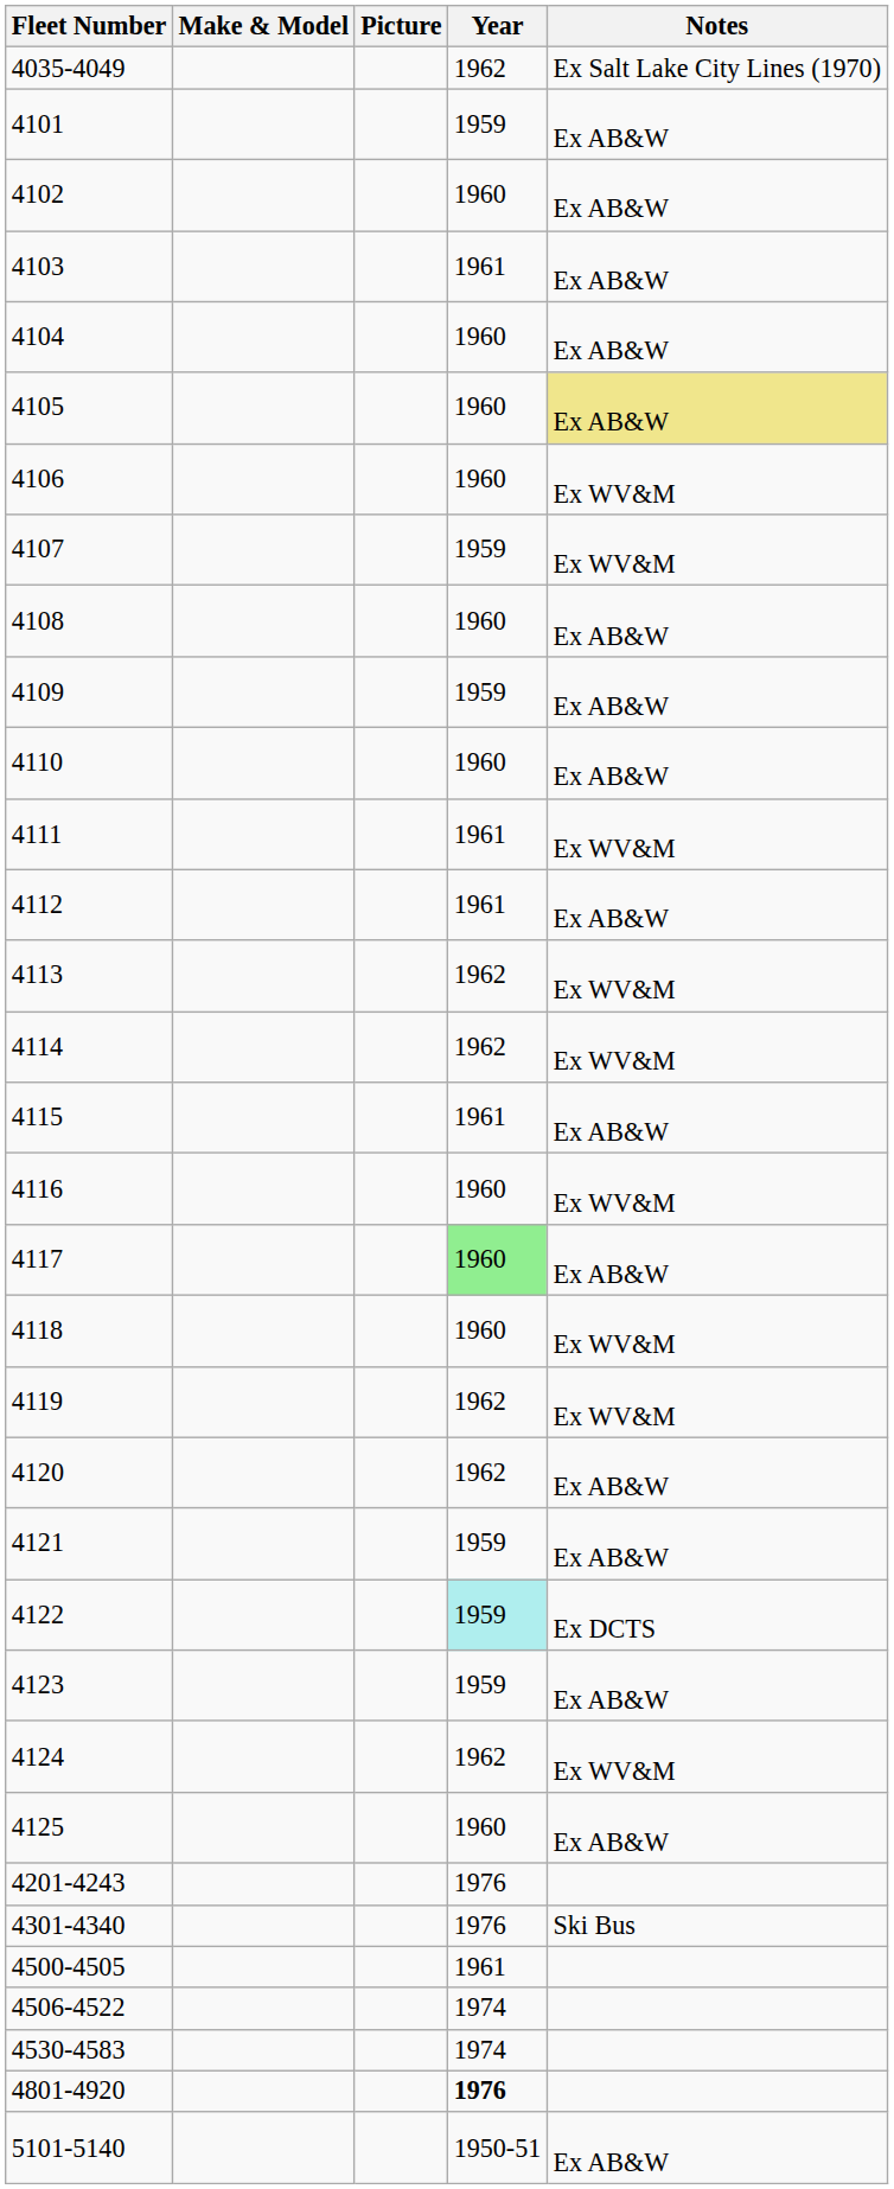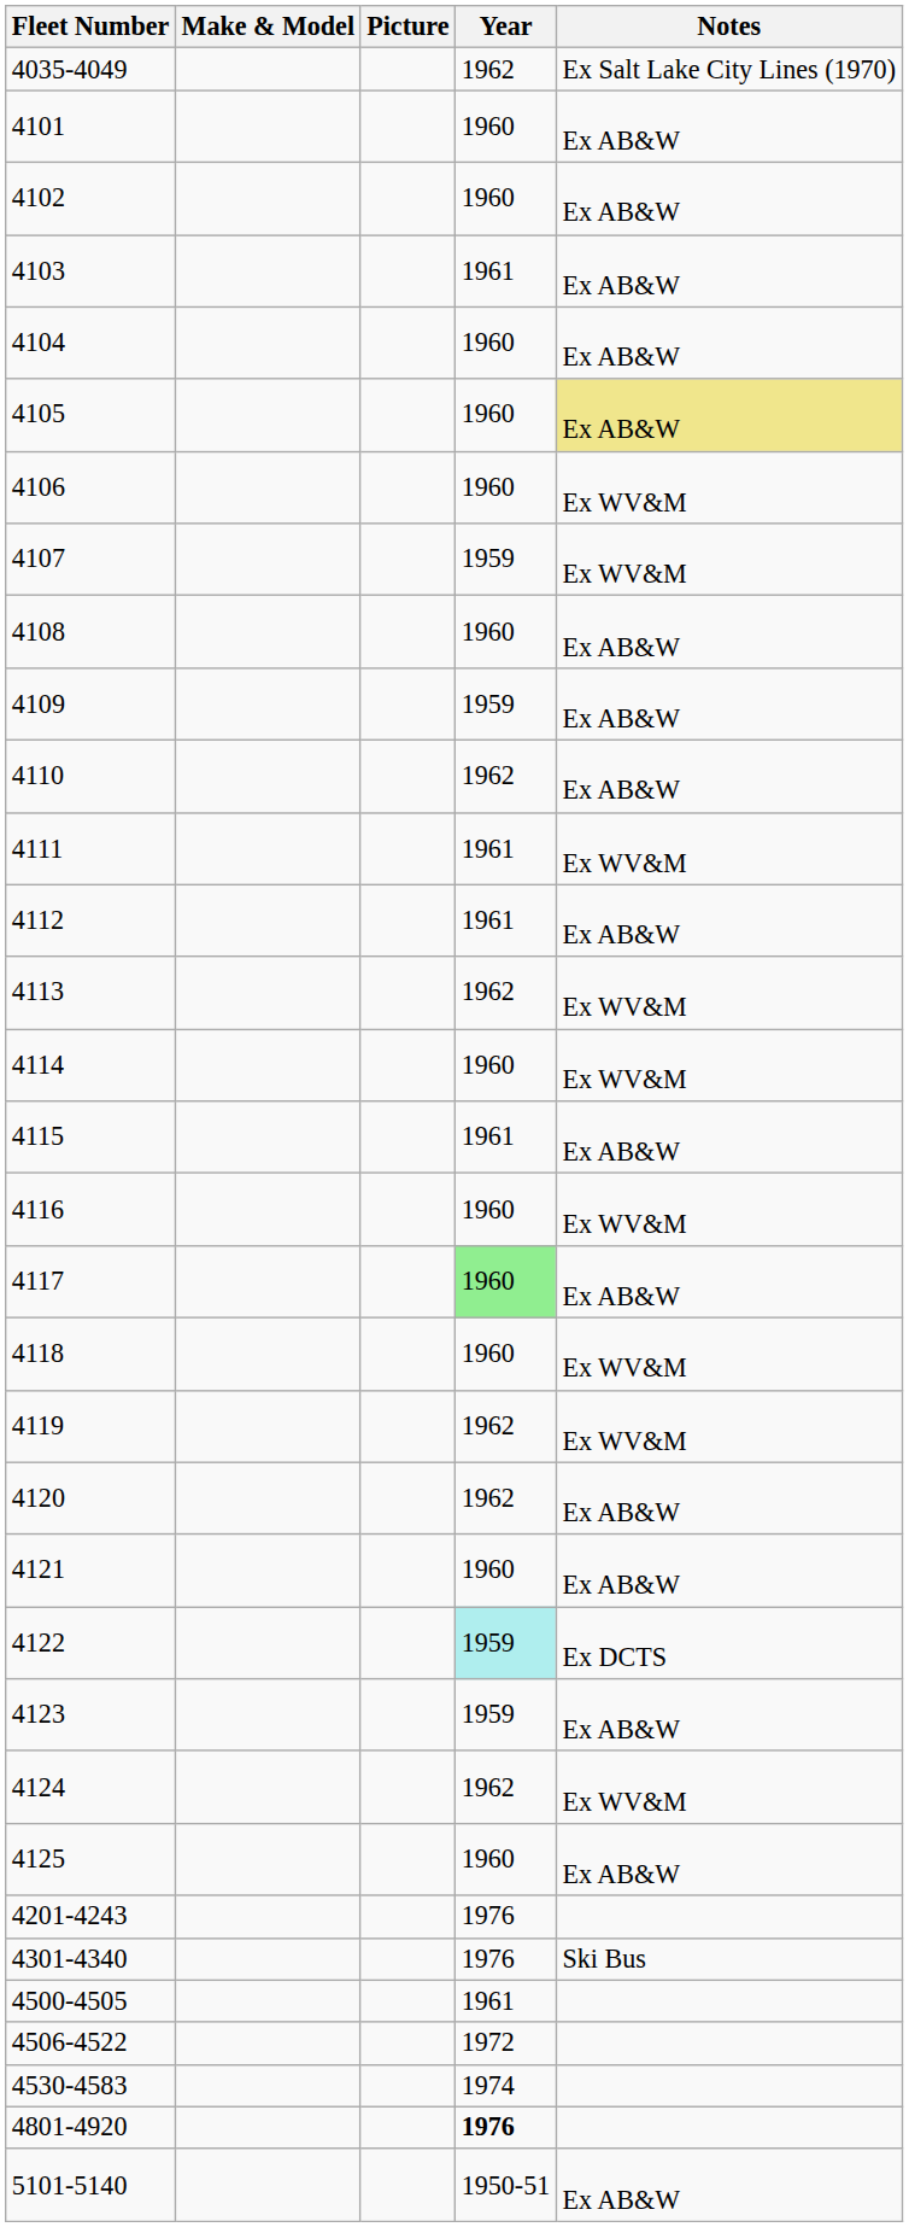 <table class="wikitable sortable mw-collapsible mw-collapsed">
 <tr>
 <th>Fleet Number</th>
 <th>Make & Model</th>
 <th>Picture</th>
 <th>Year</th>
 <th>Notes</th>
 </tr>
 <tr>
 <td>4035-4049</td>
 <td></td>
 <td></td>
 <td>1962</td>
 <td>Ex Salt Lake City Lines (1970)</td>
 </tr>
 <tr>
 <td>4101</td>
 <td></td>
 <td></td>
-<td>1959</td>
+<td>1960</td>
 <td><br>Ex  AB&W</td>
 </tr>
 <tr>
 <td>4102</td>
 <td></td>
 <td></td>
 <td>1960</td>
 <td><br>Ex  AB&W</td>
 </tr>
 <tr>
 <td>4103</td>
 <td></td>
 <td></td>
 <td>1961</td>
 <td><br>Ex  AB&W</td>
 </tr>
 <tr>
 <td>4104</td>
 <td></td>
 <td></td>
 <td>1960</td>
 <td><br>Ex  AB&W</td>
 </tr>
 <tr>
 <td>4105</td>
 <td></td>
 <td></td>
 <td>1960</td>
 <td style="background: khaki;"><br>Ex  AB&W</td>
 </tr>
 <tr>
 <td>4106</td>
 <td></td>
 <td></td>
 <td>1960</td>
 <td><br>Ex  WV&M</td>
 </tr>
 <tr>
 <td>4107</td>
 <td></td>
 <td></td>
 <td>1959</td>
 <td><br>Ex  WV&M</td>
 </tr>
 <tr>
 <td>4108</td>
 <td></td>
 <td></td>
 <td>1960</td>
 <td><br>Ex  AB&W</td>
 </tr>
 <tr>
 <td>4109</td>
 <td></td>
 <td></td>
 <td>1959</td>
 <td><br>Ex  AB&W</td>
 </tr>
 <tr>
 <td>4110</td>
 <td></td>
 <td></td>
-<td>1960</td>
+<td>1962</td>
 <td><br>Ex  AB&W</td>
 </tr>
 <tr>
 <td>4111</td>
 <td></td>
 <td></td>
 <td>1961</td>
 <td><br>Ex  WV&M</td>
 </tr>
 <tr>
 <td>4112</td>
 <td></td>
 <td></td>
 <td>1961</td>
 <td><br>Ex  AB&W</td>
 </tr>
 <tr>
 <td>4113</td>
 <td></td>
 <td></td>
 <td>1962</td>
 <td><br>Ex  WV&M</td>
 </tr>
 <tr>
 <td>4114</td>
 <td></td>
 <td></td>
-<td>1962</td>
+<td>1960</td>
 <td><br>Ex  WV&M</td>
 </tr>
 <tr>
 <td>4115</td>
 <td></td>
 <td></td>
 <td>1961</td>
 <td><br>Ex  AB&W</td>
 </tr>
 <tr>
 <td>4116</td>
 <td></td>
 <td></td>
 <td>1960</td>
 <td><br>Ex  WV&M</td>
 </tr>
 <tr>
 <td>4117</td>
 <td></td>
 <td></td>
 <td style="background: lightgreen;">1960</td>
 <td><br>Ex  AB&W</td>
 </tr>
 <tr>
 <td>4118</td>
 <td></td>
 <td></td>
 <td>1960</td>
 <td><br>Ex  WV&M</td>
 </tr>
 <tr>
 <td>4119</td>
 <td></td>
 <td></td>
 <td>1962</td>
 <td><br>Ex WV&M</td>
 </tr>
 <tr>
 <td>4120</td>
 <td></td>
 <td></td>
 <td>1962</td>
 <td><br>Ex  AB&W</td>
 </tr>
 <tr>
 <td>4121</td>
 <td></td>
 <td></td>
-<td>1959</td>
+<td>1960</td>
 <td><br>Ex  AB&W</td>
 </tr>
 <tr>
 <td>4122</td>
 <td></td>
 <td></td>
 <td style="background: paleturquoise;">1959</td>
 <td><br>Ex DCTS</td>
 </tr>
 <tr>
 <td>4123</td>
 <td></td>
 <td></td>
 <td>1959</td>
 <td><br>Ex  AB&W</td>
 </tr>
 <tr>
 <td>4124</td>
 <td></td>
 <td></td>
 <td>1962</td>
 <td><br>Ex  WV&M</td>
 </tr>
 <tr>
 <td>4125</td>
 <td></td>
 <td></td>
 <td>1960</td>
 <td><br>Ex  AB&W</td>
 </tr>
 <tr>
 <td>4201-4243</td>
 <td></td>
 <td></td>
 <td>1976</td>
 <td></td>
 </tr>
 <tr>
 <td>4301-4340</td>
 <td></td>
 <td></td>
 <td>1976</td>
 <td>Ski Bus</td>
 </tr>
 <tr>
 <td>4500-4505</td>
 <td></td>
 <td></td>
 <td>1961</td>
 <td></td>
 </tr>
 <tr>
 <td>4506-4522</td>
 <td></td>
 <td></td>
-<td>1974</td>
+<td>1972</td>
 <td></td>
 </tr>
 <tr>
 <td>4530-4583</td>
 <td></td>
 <td></td>
 <td>1974</td>
 <td></td>
 </tr>
 <tr>
 <td>4801-4920</td>
 <td></td>
 <td></td>
 <td><strong>1976</strong></td>
 <td></td>
 </tr>
 <tr>
 <td>5101-5140</td>
 <td></td>
 <td></td>
 <td>1950-51</td>
 <td><br>Ex  AB&W</td>
 </tr>
 </table>
